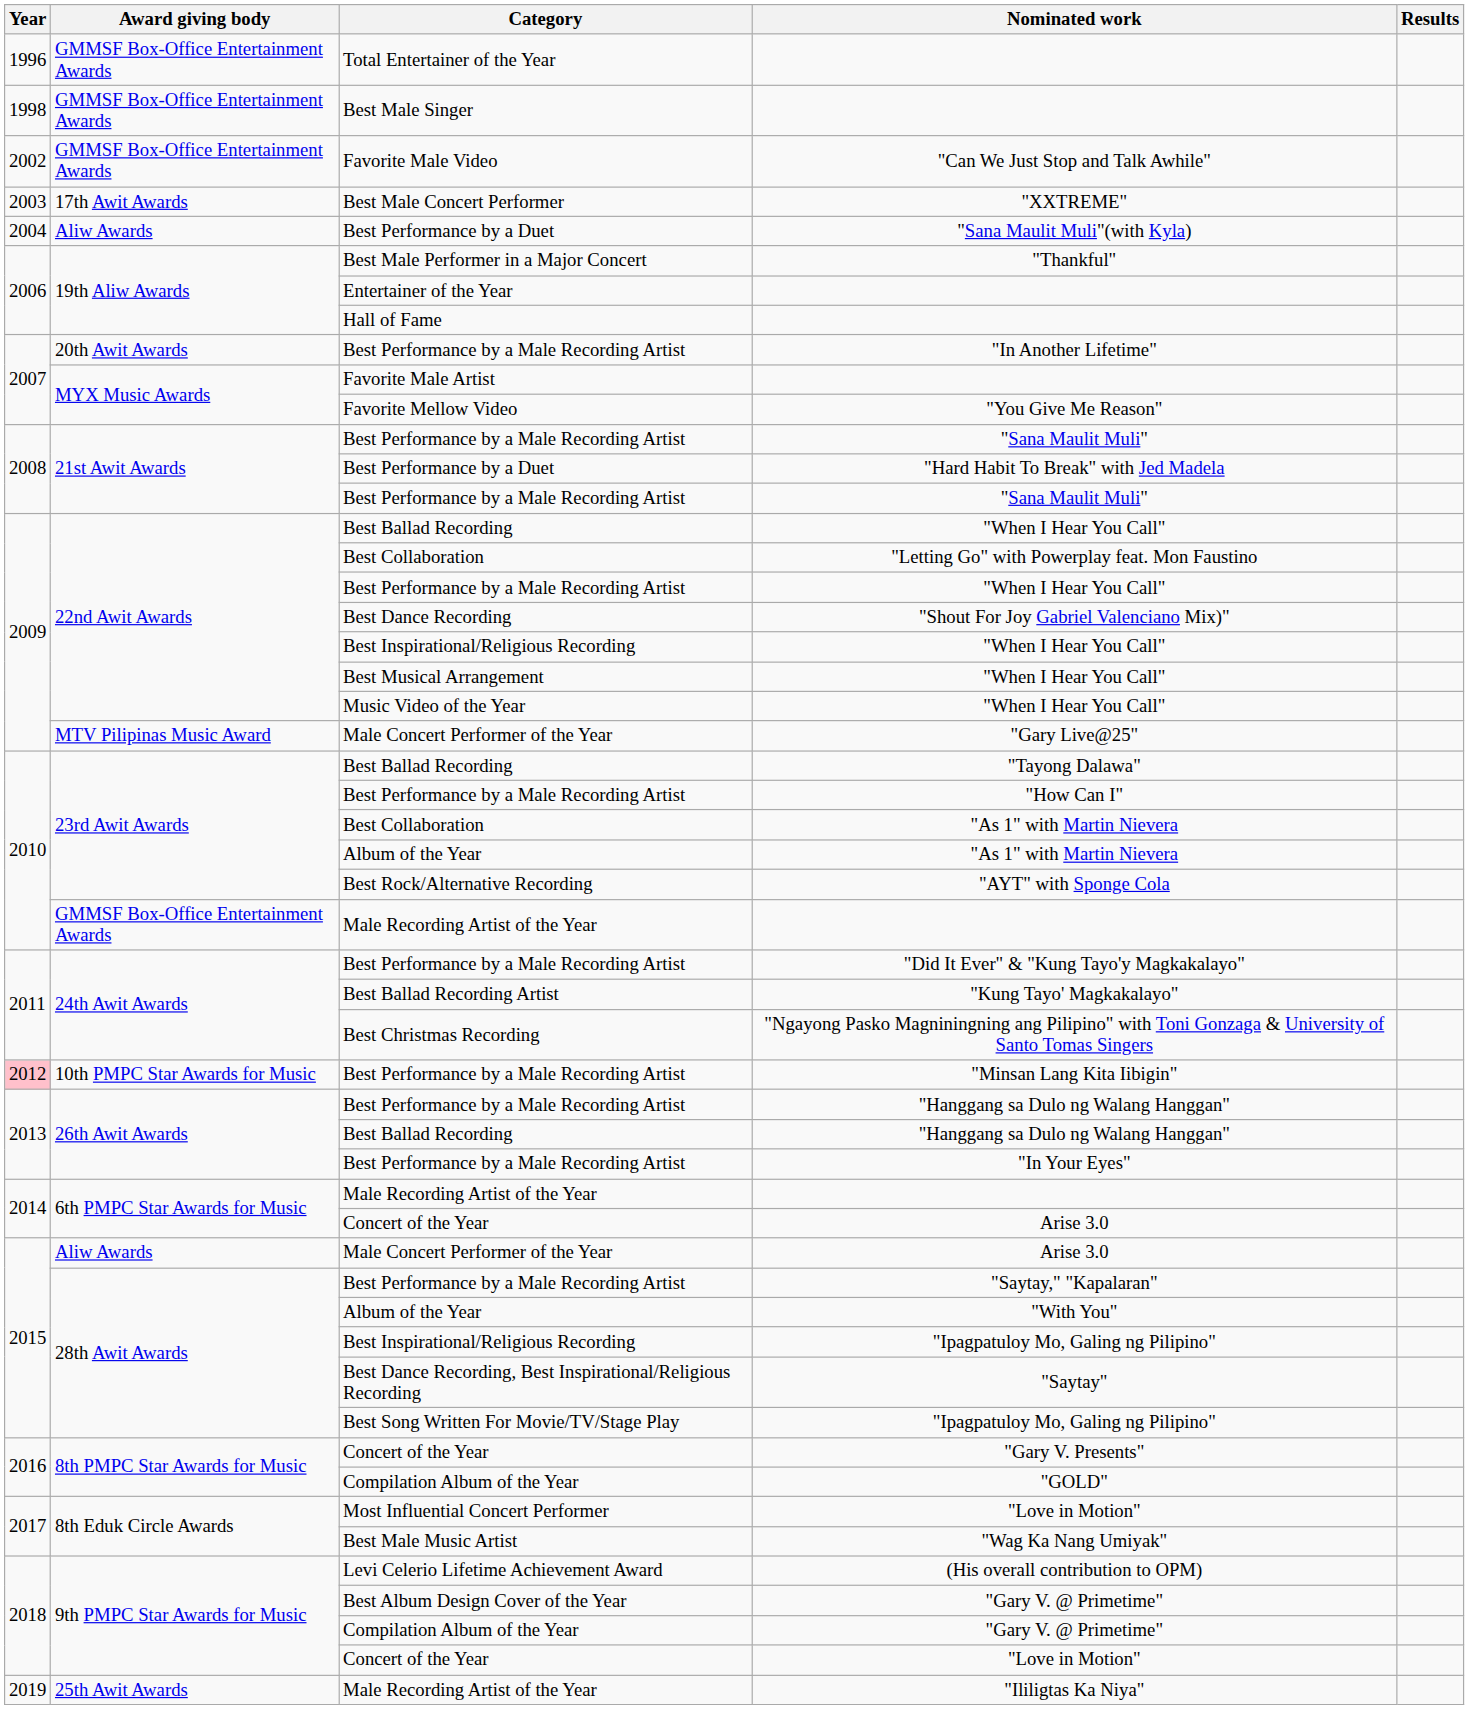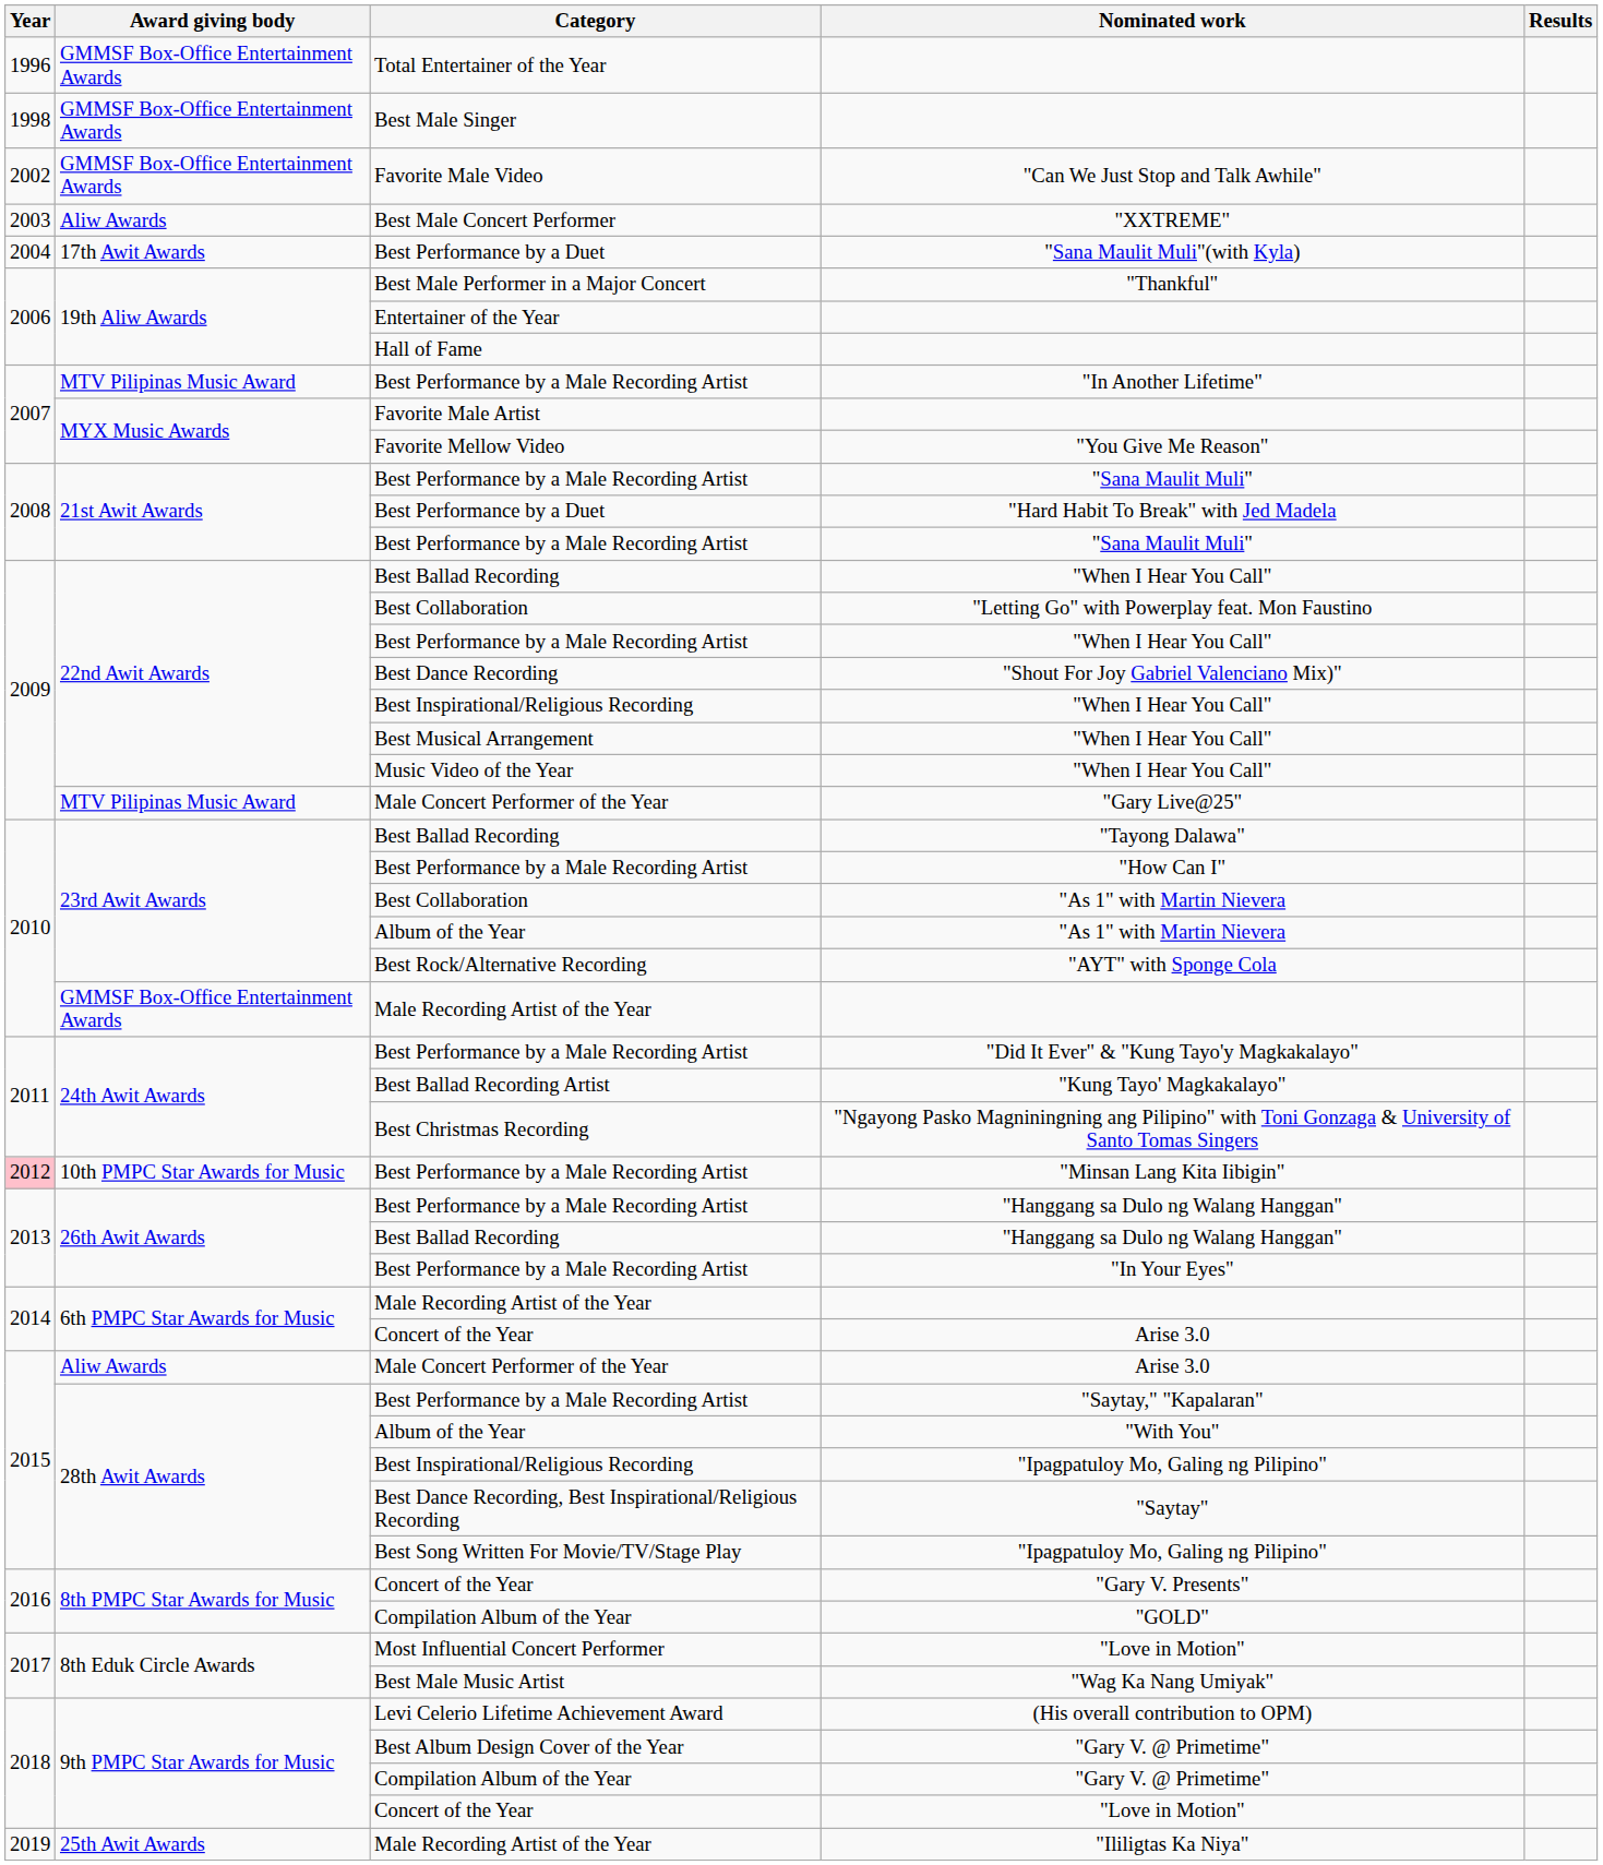 <table class="wikitable">
 <tr>
 <th>Year</th>
 <th>Award giving body</th>
 <th>Category</th>
 <th>Nominated work</th>
 <th>Results</th>
 </tr>
 <tr>
 <td>1996</td>
 <td><a href='#'>GMMSF Box-Office Entertainment Awards</a></td>
 <td>Total Entertainer of the Year</td>
 <td></td>
 <td></td>
 </tr>
 <tr>
 <td>1998</td>
 <td><a href='#'>GMMSF Box-Office Entertainment Awards</a></td>
 <td>Best Male Singer</td>
 <td></td>
 <td></td>
 </tr>
 <tr>
 <td>2002</td>
 <td><a href='#'>GMMSF Box-Office Entertainment Awards</a></td>
 <td>Favorite Male Video</td>
 <td align=center>"Can We Just Stop and Talk Awhile"</td>
 <td></td>
 </tr>
 <tr>
 <td>2003</td>
-<td>17th <a href='#'>Awit Awards</a></td>
+<td><a href='#'>Aliw Awards</a></td>
 <td>Best Male Concert Performer</td>
 <td align=center>"XXTREME"</td>
 <td></td>
 </tr>
 <tr>
 <td>2004</td>
-<td><a href='#'>Aliw Awards</a></td>
+<td>17th <a href='#'>Awit Awards</a></td>
 <td>Best Performance by a Duet</td>
 <td align=center>"<a href='#'>Sana Maulit Muli</a>"(with <a href='#'>Kyla</a>)</td>
 <td></td>
 </tr>
 <tr>
 <td rowspan=3>2006</td>
 <td rowspan=3>19th <a href='#'>Aliw Awards</a></td>
 <td>Best Male Performer in a Major Concert</td>
 <td align=center>"Thankful"</td>
 <td></td>
 </tr>
 <tr>
 <td>Entertainer of the Year</td>
 <td></td>
 <td></td>
 </tr>
 <tr>
 <td>Hall of Fame</td>
 <td></td>
 <td></td>
 </tr>
 <tr>
 <td rowspan=3>2007</td>
-<td>20th <a href='#'>Awit Awards</a></td>
+<td><a href='#'>MTV Pilipinas Music Award</a></td>
 <td>Best Performance by a Male Recording Artist</td>
 <td align=center>"In Another Lifetime"</td>
 <td></td>
 </tr>
 <tr>
 <td rowspan=2><a href='#'>MYX Music Awards</a></td>
 <td>Favorite Male Artist</td>
 <td></td>
 <td></td>
 </tr>
 <tr>
 <td>Favorite Mellow Video</td>
 <td align=center>"You Give Me Reason"</td>
 <td></td>
 </tr>
 <tr>
 <td rowspan=3>2008</td>
 <td rowspan=3><a href='#'>21st Awit Awards</a></td>
 <td>Best Performance by a Male Recording Artist </td>
 <td align=center>"<a href='#'>Sana Maulit Muli</a>"</td>
 <td></td>
 </tr>
 <tr>
 <td>Best Performance by a Duet</td>
 <td align=center>"Hard Habit To Break" with <a href='#'>Jed Madela</a></td>
 <td></td>
 </tr>
 <tr>
 <td>Best Performance by a Male Recording Artist </td>
 <td align=center>"<a href='#'>Sana Maulit Muli</a>"</td>
 <td></td>
 </tr>
 <tr>
 <td rowspan=8>2009</td>
 <td rowspan=7><a href='#'>22nd Awit Awards</a></td>
 <td>Best Ballad Recording</td>
 <td align=center>"When I Hear You Call"</td>
 <td></td>
 </tr>
 <tr>
 <td>Best Collaboration</td>
 <td align=center>"Letting Go" with Powerplay feat. Mon Faustino</td>
 <td></td>
 </tr>
 <tr>
 <td>Best Performance by a Male Recording Artist</td>
 <td align=center>"When I Hear You Call"</td>
 <td></td>
 </tr>
 <tr>
 <td>Best Dance Recording</td>
 <td align=center>"Shout For Joy <a href='#'>Gabriel Valenciano</a> Mix)"</td>
 <td></td>
 </tr>
 <tr>
 <td>Best Inspirational/Religious Recording</td>
 <td align=center>"When I Hear You Call"</td>
 <td></td>
 </tr>
 <tr>
 <td>Best Musical Arrangement</td>
 <td align=center>"When I Hear You Call"</td>
 <td></td>
 </tr>
 <tr>
 <td>Music Video of the Year</td>
 <td align=center>"When I Hear You Call"</td>
 <td></td>
 </tr>
 <tr>
 <td><a href='#'>MTV Pilipinas Music Award</a></td>
 <td>Male Concert Performer of the Year</td>
 <td align=center>"Gary Live@25"</td>
 <td></td>
 </tr>
 <tr>
 <td rowspan=6>2010</td>
 <td rowspan=5><a href='#'>23rd Awit Awards</a></td>
 <td>Best Ballad Recording</td>
 <td align=center>"Tayong Dalawa"</td>
 <td></td>
 </tr>
 <tr>
 <td>Best Performance by a Male Recording Artist</td>
 <td align=center>"How Can I"</td>
 <td></td>
 </tr>
 <tr>
 <td>Best Collaboration</td>
 <td align=center>"As 1" with <a href='#'>Martin Nievera</a></td>
 <td></td>
 </tr>
 <tr>
 <td>Album of the Year</td>
 <td align=center>"As 1" with <a href='#'>Martin Nievera</a></td>
 <td></td>
 </tr>
 <tr>
 <td>Best Rock/Alternative Recording</td>
 <td align=center>"AYT" with <a href='#'>Sponge Cola</a></td>
 <td></td>
 </tr>
 <tr>
 <td><a href='#'>GMMSF Box-Office Entertainment Awards</a></td>
 <td>Male Recording Artist of the Year</td>
 <td></td>
 <td></td>
 </tr>
 <tr>
 <td rowspan=3>2011</td>
 <td rowspan="3"><a href='#'>24th Awit Awards</a></td>
 <td>Best Performance by a Male Recording Artist</td>
 <td align=center>"Did It Ever" & "Kung Tayo'y Magkakalayo"</td>
 <td></td>
 </tr>
 <tr>
 <td>Best Ballad Recording Artist</td>
 <td align=center>"Kung Tayo' Magkakalayo"</td>
 <td></td>
 </tr>
 <tr>
 <td>Best Christmas Recording</td>
 <td align=center>"Ngayong Pasko Magniningning ang Pilipino" with <a href='#'>Toni Gonzaga</a> & <a href='#'>University of Santo Tomas Singers</a></td>
 <td></td>
 </tr>
 <tr>
 <td style="background: pink;">2012</td>
 <td 2019>10th <a href='#'>PMPC Star Awards for Music</a></td>
 <td>Best Performance by a Male Recording Artist</td>
 <td align=center>"Minsan Lang Kita Iibigin"</td>
 <td></td>
 </tr>
 <tr>
 <td rowspan=3>2013</td>
 <td rowspan="3"><a href='#'>26th Awit Awards</a></td>
 <td>Best Performance by a Male Recording Artist</td>
 <td align=center>"Hanggang sa Dulo ng Walang Hanggan"</td>
 <td></td>
 </tr>
 <tr>
 <td>Best Ballad Recording</td>
 <td align=center>"Hanggang sa Dulo ng Walang Hanggan"</td>
 <td></td>
 </tr>
 <tr>
 <td>Best Performance by a Male Recording Artist</td>
 <td align=center>"In Your Eyes"</td>
 <td></td>
 </tr>
 <tr>
 <td rowspan=2>2014</td>
 <td rowspan=2>6th <a href='#'>PMPC Star Awards for Music</a></td>
 <td>Male Recording Artist of the Year</td>
 <td></td>
 <td></td>
 </tr>
 <tr>
 <td>Concert of the Year</td>
 <td align=center>Arise 3.0</td>
 <td></td>
 </tr>
 <tr>
 <td rowspan=6>2015</td>
 <td><a href='#'>Aliw Awards</a></td>
 <td>Male Concert Performer of the Year</td>
 <td align=center>Arise 3.0</td>
 <td></td>
 </tr>
 <tr>
 <td rowspan=5>28th <a href='#'>Awit Awards</a></td>
 <td>Best Performance by a Male Recording Artist</td>
 <td align=center>"Saytay," "Kapalaran"</td>
 <td></td>
 </tr>
 <tr>
 <td>Album of the Year</td>
 <td align=center>"With You"</td>
 <td></td>
 </tr>
 <tr>
 <td>Best Inspirational/Religious Recording</td>
 <td align=center>"Ipagpatuloy Mo, Galing ng Pilipino"</td>
 <td></td>
 </tr>
 <tr>
 <td>Best Dance Recording, Best Inspirational/Religious Recording</td>
 <td align=center>"Saytay"</td>
 <td></td>
 </tr>
 <tr>
 <td>Best Song Written For Movie/TV/Stage Play</td>
 <td align=center>"Ipagpatuloy Mo, Galing ng Pilipino"</td>
 <td></td>
 </tr>
 <tr>
 <td rowspan=2>2016</td>
 <td rowspan=2><a href='#'>8th PMPC Star Awards for Music</a></td>
 <td>Concert of the Year</td>
 <td align=center>"Gary V. Presents"</td>
 <td></td>
 </tr>
 <tr>
 <td>Compilation Album of the Year</td>
 <td align=center>"GOLD"</td>
 <td></td>
 </tr>
 <tr>
 <td rowspan=2>2017</td>
 <td rowspan=2>8th Eduk Circle Awards</td>
 <td>Most Influential Concert Performer</td>
 <td align=center>"Love in Motion"</td>
 <td></td>
 </tr>
 <tr>
 <td>Best Male Music Artist</td>
 <td align=center>"Wag Ka Nang Umiyak"</td>
 <td></td>
 </tr>
 <tr>
 <td rowspan=4>2018</td>
 <td rowspan=4>9th <a href='#'>PMPC Star Awards for Music</a></td>
 <td>Levi Celerio Lifetime Achievement Award</td>
 <td align=center>(His overall contribution to OPM)</td>
 <td></td>
 </tr>
 <tr>
 <td>Best Album Design Cover of the Year</td>
 <td align=center>"Gary V. @ Primetime"</td>
 <td></td>
 </tr>
 <tr>
 <td>Compilation Album of the Year</td>
 <td align=center>"Gary V. @ Primetime"</td>
 <td></td>
 </tr>
 <tr>
 <td>Concert of the Year</td>
 <td align=center>"Love in Motion"</td>
 <td></td>
 </tr>
 <tr>
 <td>2019</td>
 <td><a href='#'>25th Awit Awards</a></td>
 <td>Male Recording Artist of the Year</td>
 <td align=center>"Ililigtas Ka Niya"</td>
 <td></td>
 </tr>
 </table>
